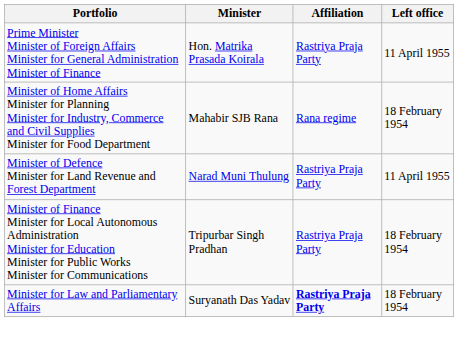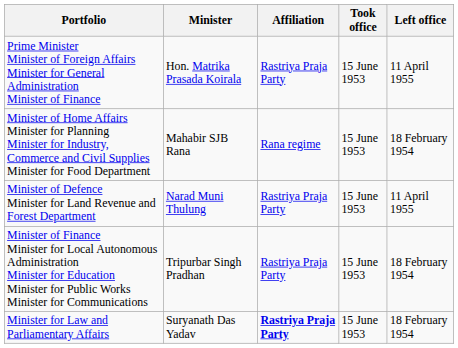 <table class="wikitable">
 <tr>
 <th>Portfolio</th>
 <th>Minister</th>
 <th>Affiliation</th>
+<th>Took office</th>
 <th>Left office</th>
 </tr>
 <tr>
 <td><a href='#'>Prime Minister</a><br><a href='#'>Minister of Foreign Affairs</a><br><a href='#'>Minister for General Administration</a><br><a href='#'>Minister of Finance</a></td>
 <td>Hon. <a href='#'>Matrika Prasada Koirala</a></td>
 <td><a href='#'>Rastriya Praja Party</a></td>
+<td>15 June 1953</td>
 <td>11 April 1955</td>
 </tr>
 <tr>
 <td><a href='#'>Minister of Home Affairs</a><br>Minister for Planning<br><a href='#'>Minister for Industry, Commerce and Civil Supplies</a><br>Minister for Food Department</td>
 <td>Mahabir SJB Rana</td>
 <td><a href='#'>Rana regime</a></td>
+<td>15 June 1953</td>
 <td>18 February 1954</td>
 </tr>
 <tr>
 <td><a href='#'>Minister of Defence</a><br>Minister for Land Revenue and <a href='#'>Forest Department</a></td>
 <td><a href='#'>Narad Muni Thulung</a></td>
 <td><a href='#'>Rastriya Praja Party</a></td>
+<td>15 June 1953</td>
 <td>11 April 1955</td>
 </tr>
 <tr>
 <td><a href='#'>Minister of Finance</a><br>Minister for Local Autonomous Administration<br><a href='#'>Minister for Education</a><br>Minister for Public Works<br>Minister for Communications</td>
 <td>Tripurbar Singh Pradhan</td>
 <td><a href='#'>Rastriya Praja Party</a></td>
+<td>15 June 1953</td>
 <td>18 February 1954</td>
 </tr>
 <tr>
 <td><a href='#'>Minister for Law and Parliamentary Affairs</a></td>
 <td>Suryanath Das Yadav</td>
 <td><strong><a href='#'>Rastriya Praja Party</a></strong></td>
+<td>15 June 1953</td>
 <td>18 February 1954</td>
 </tr>
 </table>
